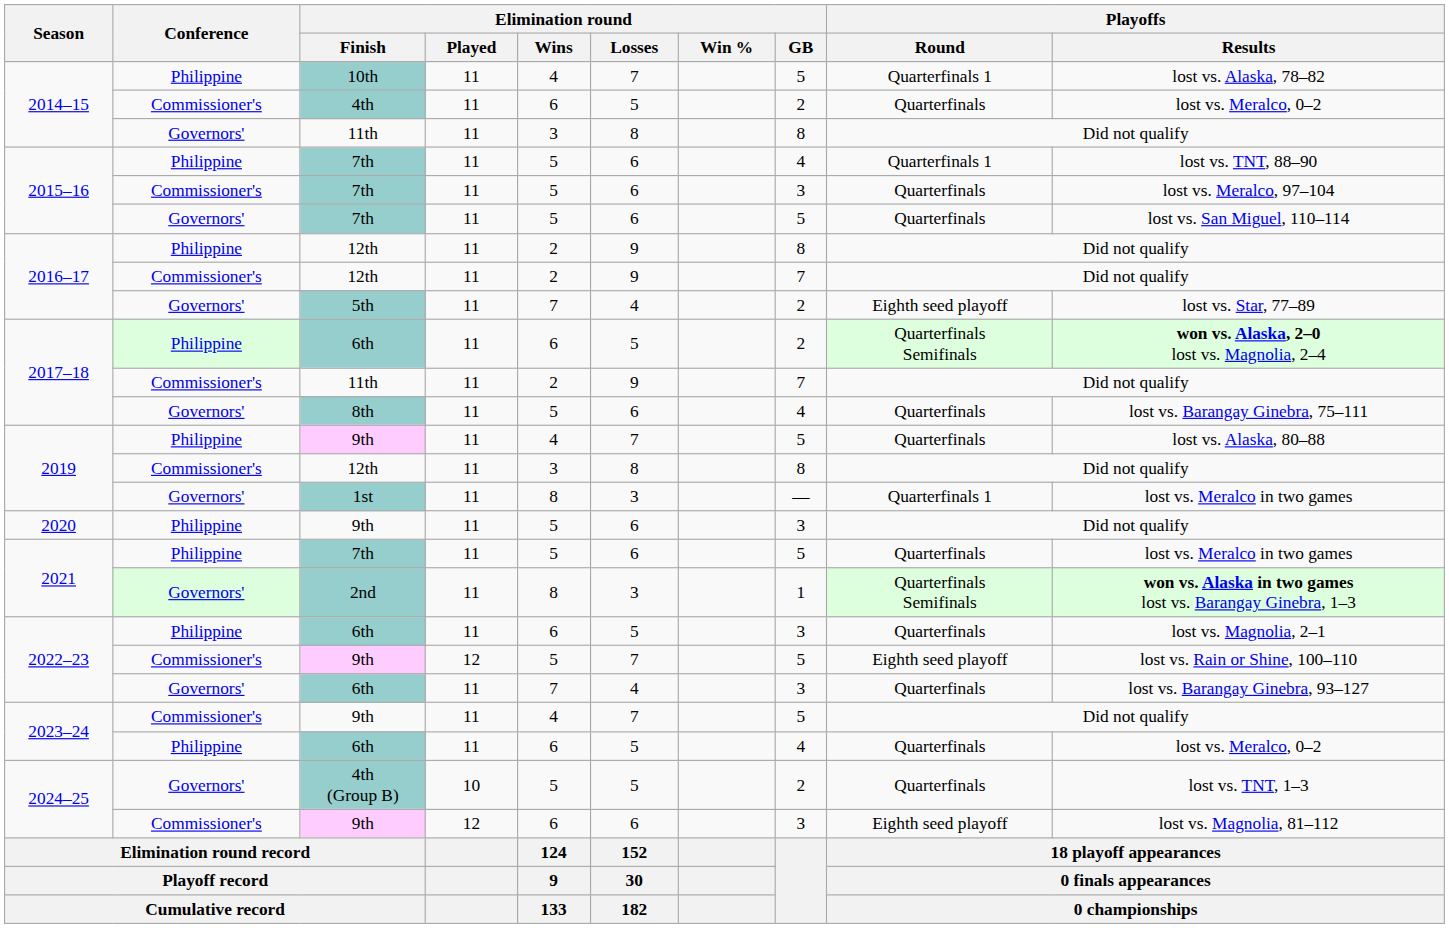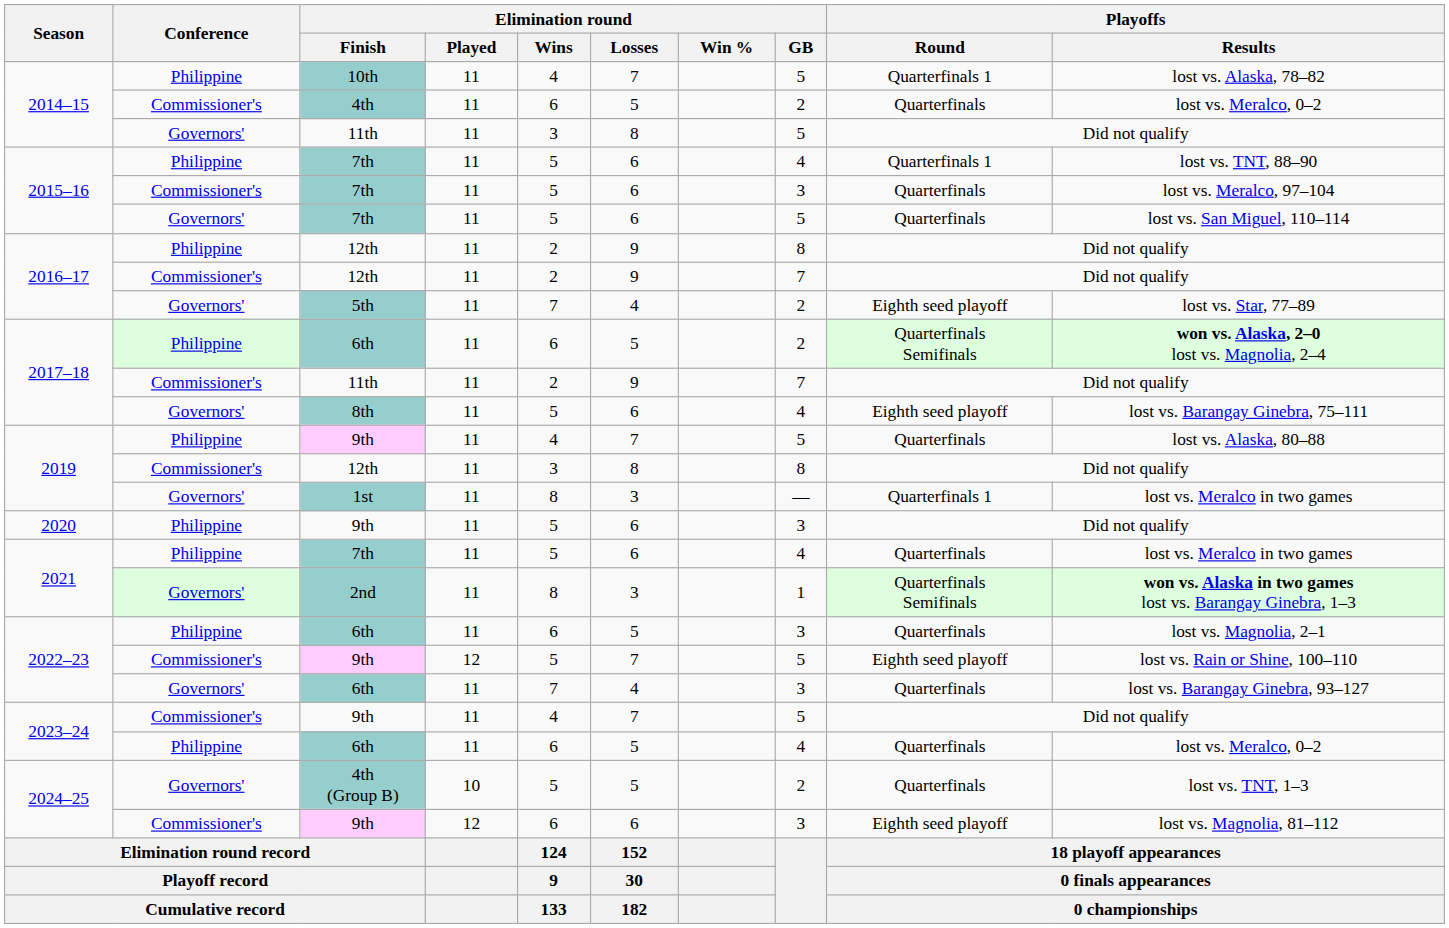 <table class="wikitable" style="width:100%; text-align:center; font-size:95%">
 <tr>
 <th rowspan=2>Season</th>
 <th rowspan=2>Conference</th>
 <th colspan=6>Elimination round</th>
 <th colspan=2>Playoffs</th>
 </tr>
 <tr>
 <th>Finish</th>
 <th>Played</th>
 <th>Wins</th>
 <th>Losses</th>
 <th>Win %</th>
 <th>GB</th>
 <th>Round</th>
 <th>Results</th>
 </tr>
 <tr>
 <td rowspan=3><a href='#'>2014–15</a> <br> </td>
 <td><a href='#'>Philippine</a></td>
 <td bgcolor="#96CDCD">10th</td>
 <td>11</td>
 <td>4</td>
 <td>7</td>
 <td></td>
 <td>5</td>
 <td>Quarterfinals 1</td>
 <td>lost vs. <a href='#'>Alaska</a>, 78–82</td>
 </tr>
 <tr>
 <td><a href='#'>Commissioner's</a></td>
 <td bgcolor="#96CDCD">4th</td>
 <td>11</td>
 <td>6</td>
 <td>5</td>
 <td></td>
 <td>2</td>
 <td>Quarterfinals</td>
 <td>lost vs. <a href='#'>Meralco</a>, 0–2</td>
 </tr>
 <tr>
 <td><a href='#'>Governors'</a></td>
 <td>11th</td>
 <td>11</td>
 <td>3</td>
 <td>8</td>
 <td></td>
-<td>8</td>
+<td>5</td>
 <td colspan=2>Did not qualify</td>
 </tr>
 <tr>
 <td rowspan=3><a href='#'>2015–16</a> <br> </td>
 <td><a href='#'>Philippine</a></td>
 <td bgcolor="#96CDCD">7th</td>
 <td>11</td>
 <td>5</td>
 <td>6</td>
 <td></td>
 <td>4</td>
 <td>Quarterfinals 1</td>
 <td>lost vs. <a href='#'>TNT</a>, 88–90</td>
 </tr>
 <tr>
 <td><a href='#'>Commissioner's</a></td>
 <td bgcolor="#96CDCD">7th</td>
 <td>11</td>
 <td>5</td>
 <td>6</td>
 <td></td>
 <td>3</td>
 <td>Quarterfinals</td>
 <td>lost vs. <a href='#'>Meralco</a>, 97–104</td>
 </tr>
 <tr>
 <td><a href='#'>Governors'</a></td>
 <td bgcolor="#96CDCD">7th</td>
 <td>11</td>
 <td>5</td>
 <td>6</td>
 <td></td>
 <td>5</td>
 <td>Quarterfinals</td>
 <td>lost vs. <a href='#'>San Miguel</a>, 110–114</td>
 </tr>
 <tr>
 <td rowspan=3><a href='#'>2016–17</a> <br> </td>
 <td><a href='#'>Philippine</a></td>
 <td>12th</td>
 <td>11</td>
 <td>2</td>
 <td>9</td>
 <td></td>
 <td>8</td>
 <td colspan=2>Did not qualify</td>
 </tr>
 <tr>
 <td><a href='#'>Commissioner's</a></td>
 <td>12th</td>
 <td>11</td>
 <td>2</td>
 <td>9</td>
 <td></td>
 <td>7</td>
 <td colspan=2>Did not qualify</td>
 </tr>
 <tr>
 <td><a href='#'>Governors'</a></td>
 <td bgcolor="#96CDCD">5th</td>
 <td>11</td>
 <td>7</td>
 <td>4</td>
 <td></td>
 <td>2</td>
 <td>Eighth seed playoff</td>
 <td>lost vs. <a href='#'>Star</a>, 77–89</td>
 </tr>
 <tr>
 <td rowspan=3><a href='#'>2017–18</a> <br> </td>
 <td bgcolor="#DDFFDD"><a href='#'>Philippine</a></td>
 <td bgcolor="#96CDCD">6th</td>
 <td>11</td>
 <td>6</td>
 <td>5</td>
 <td></td>
 <td>2</td>
 <td bgcolor="#DDFFDD">Quarterfinals <br> Semifinals</td>
 <td bgcolor="#DDFFDD"><strong>won vs. <a href='#'>Alaska</a>, 2–0</strong> <br> lost vs. <a href='#'>Magnolia</a>, 2–4</td>
 </tr>
 <tr>
 <td><a href='#'>Commissioner's</a></td>
 <td>11th</td>
 <td>11</td>
 <td>2</td>
 <td>9</td>
 <td></td>
 <td>7</td>
 <td colspan=2>Did not qualify</td>
 </tr>
 <tr>
 <td><a href='#'>Governors'</a></td>
 <td bgcolor="#96CDCD">8th</td>
 <td>11</td>
 <td>5</td>
 <td>6</td>
 <td></td>
 <td>4</td>
-<td>Quarterfinals</td>
+<td>Eighth seed playoff</td>
 <td>lost vs. <a href='#'>Barangay Ginebra</a>, 75–111</td>
 </tr>
 <tr>
 <td rowspan=3><a href='#'>2019</a> <br> </td>
 <td><a href='#'>Philippine</a></td>
 <td bgcolor="#FFCCFF">9th</td>
 <td>11</td>
 <td>4</td>
 <td>7</td>
 <td></td>
 <td>5</td>
 <td>Quarterfinals</td>
 <td>lost vs. <a href='#'>Alaska</a>, 80–88</td>
 </tr>
 <tr>
 <td><a href='#'>Commissioner's</a></td>
 <td>12th</td>
 <td>11</td>
 <td>3</td>
 <td>8</td>
 <td></td>
 <td>8</td>
 <td colspan=2>Did not qualify</td>
 </tr>
 <tr>
 <td><a href='#'>Governors'</a></td>
 <td bgcolor="#96CDCD">1st</td>
 <td>11</td>
 <td>8</td>
 <td>3</td>
 <td></td>
 <td>—</td>
 <td>Quarterfinals 1</td>
 <td>lost vs. <a href='#'>Meralco</a> in two games</td>
 </tr>
 <tr>
 <td><a href='#'>2020</a> <br> </td>
 <td><a href='#'>Philippine</a></td>
 <td>9th</td>
 <td>11</td>
 <td>5</td>
 <td>6</td>
 <td></td>
 <td>3</td>
 <td colspan=2>Did not qualify</td>
 </tr>
 <tr>
 <td rowspan=2><a href='#'>2021</a> <br> </td>
 <td><a href='#'>Philippine</a></td>
 <td bgcolor="#96CDCD">7th</td>
 <td>11</td>
 <td>5</td>
 <td>6</td>
 <td></td>
-<td>5</td>
+<td>4</td>
 <td>Quarterfinals</td>
 <td>lost vs. <a href='#'>Meralco</a> in two games</td>
 </tr>
 <tr>
 <td bgcolor="#DDFFDD"><a href='#'>Governors'</a></td>
 <td bgcolor="#96CDCD">2nd</td>
 <td>11</td>
 <td>8</td>
 <td>3</td>
 <td></td>
 <td>1</td>
 <td bgcolor="#DDFFDD">Quarterfinals <br> Semifinals</td>
 <td bgcolor="#DDFFDD"><strong>won vs. <a href='#'>Alaska</a> in two games</strong> <br> lost vs. <a href='#'>Barangay Ginebra</a>, 1–3</td>
 </tr>
 <tr>
 <td rowspan=3><a href='#'>2022–23</a> <br> </td>
 <td><a href='#'>Philippine</a></td>
 <td bgcolor="#96CDCD">6th</td>
 <td>11</td>
 <td>6</td>
 <td>5</td>
 <td></td>
 <td>3</td>
 <td>Quarterfinals</td>
 <td>lost vs. <a href='#'>Magnolia</a>, 2–1</td>
 </tr>
 <tr>
 <td><a href='#'>Commissioner's</a></td>
 <td bgcolor="#FFCCFF">9th</td>
 <td>12</td>
 <td>5</td>
 <td>7</td>
 <td></td>
 <td>5</td>
 <td>Eighth seed playoff</td>
 <td>lost vs. <a href='#'>Rain or Shine</a>, 100–110</td>
 </tr>
 <tr>
 <td><a href='#'>Governors'</a></td>
 <td bgcolor="#96CDCD">6th</td>
 <td>11</td>
 <td>7</td>
 <td>4</td>
 <td></td>
 <td>3</td>
 <td>Quarterfinals</td>
 <td>lost vs. <a href='#'>Barangay Ginebra</a>, 93–127</td>
 </tr>
 <tr>
 <td rowspan=2><a href='#'>2023–24</a> <br> </td>
 <td><a href='#'>Commissioner's</a></td>
 <td>9th</td>
 <td>11</td>
 <td>4</td>
 <td>7</td>
 <td></td>
 <td>5</td>
 <td colspan=2>Did not qualify</td>
 </tr>
 <tr>
 <td><a href='#'>Philippine</a></td>
 <td bgcolor="#96CDCD">6th</td>
 <td>11</td>
 <td>6</td>
 <td>5</td>
 <td></td>
 <td>4</td>
 <td>Quarterfinals</td>
 <td>lost vs. <a href='#'>Meralco</a>, 0–2</td>
 </tr>
 <tr>
 <td rowspan=2><a href='#'>2024–25</a> <br> </td>
 <td><a href='#'>Governors'</a></td>
 <td bgcolor="#96CDCD">4th <br> (Group B)</td>
 <td>10</td>
 <td>5</td>
 <td>5</td>
 <td></td>
 <td>2</td>
 <td>Quarterfinals</td>
 <td>lost vs. <a href='#'>TNT</a>, 1–3</td>
 </tr>
 <tr>
 <td><a href='#'>Commissioner's</a></td>
 <td bgcolor="#FFCCFF">9th</td>
 <td>12</td>
 <td>6</td>
 <td>6</td>
 <td></td>
 <td>3</td>
 <td>Eighth seed playoff</td>
 <td>lost vs. <a href='#'>Magnolia</a>, 81–112</td>
 </tr>
 <tr>
 <th colspan=3>Elimination round record</th>
 <th></th>
 <th>124</th>
 <th>152</th>
 <th></th>
 <th rowspan=3></th>
 <th colspan=2>18 playoff appearances</th>
 </tr>
 <tr>
 <th colspan=3>Playoff record</th>
 <th></th>
 <th>9</th>
 <th>30</th>
 <th></th>
 <th colspan=2>0 finals appearances</th>
 </tr>
 <tr>
 <th colspan=3>Cumulative record</th>
 <th></th>
 <th>133</th>
 <th>182</th>
 <th></th>
 <th colspan=2>0 championships</th>
 </tr>
 </table>
